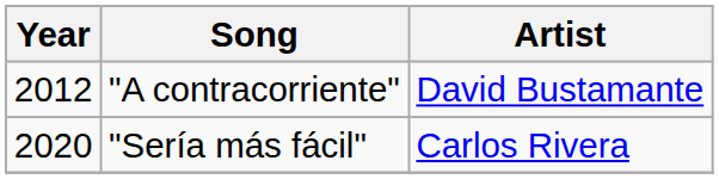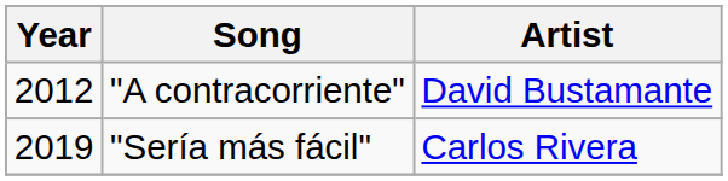 <table class="wikitable" style="font-size: 95%;">
 <tr>
 <th>Year</th>
 <th>Song</th>
 <th>Artist</th>
 </tr>
 <tr>
 <td>2012</td>
 <td>"A contracorriente"</td>
 <td><a href='#'>David Bustamante</a></td>
 </tr>
 <tr>
-<td>2020</td>
+<td>2019</td>
 <td>"Sería más fácil"</td>
 <td><a href='#'>Carlos Rivera</a></td>
 </tr>
 <tr>
 </tr>
 </table>
